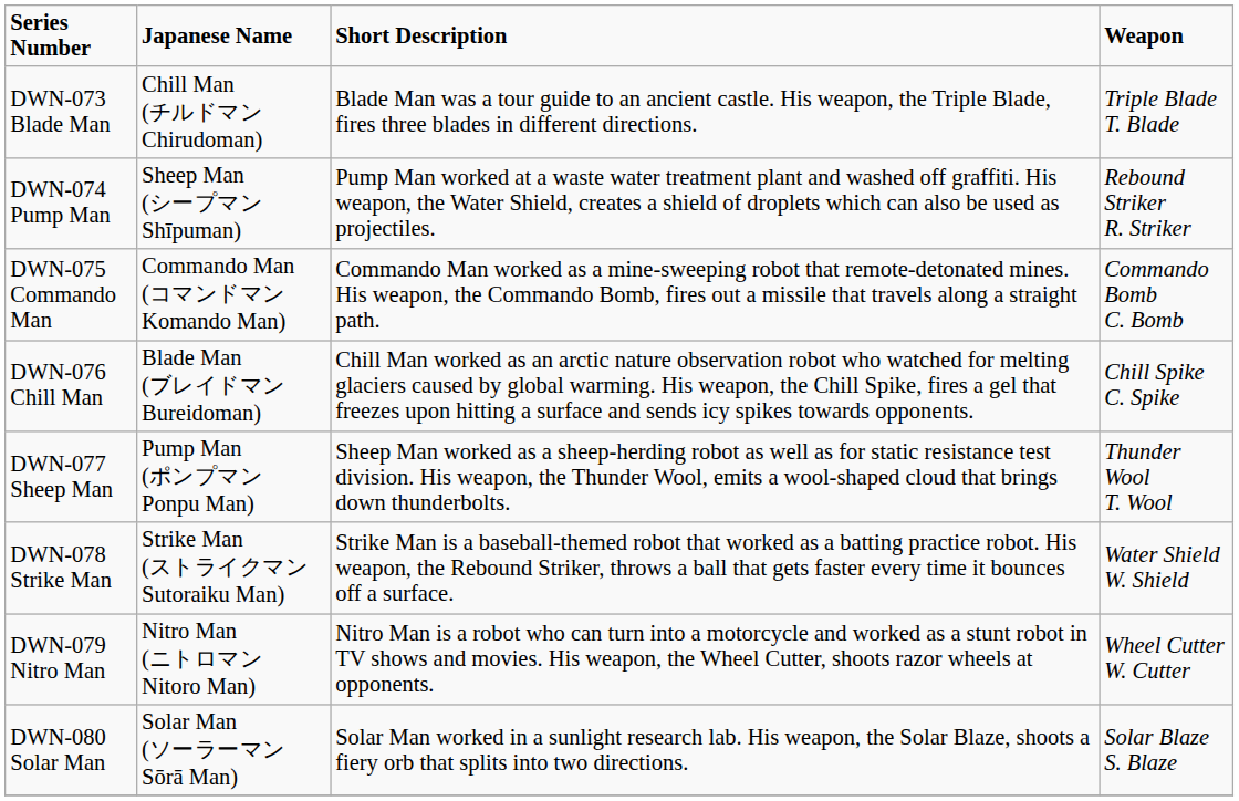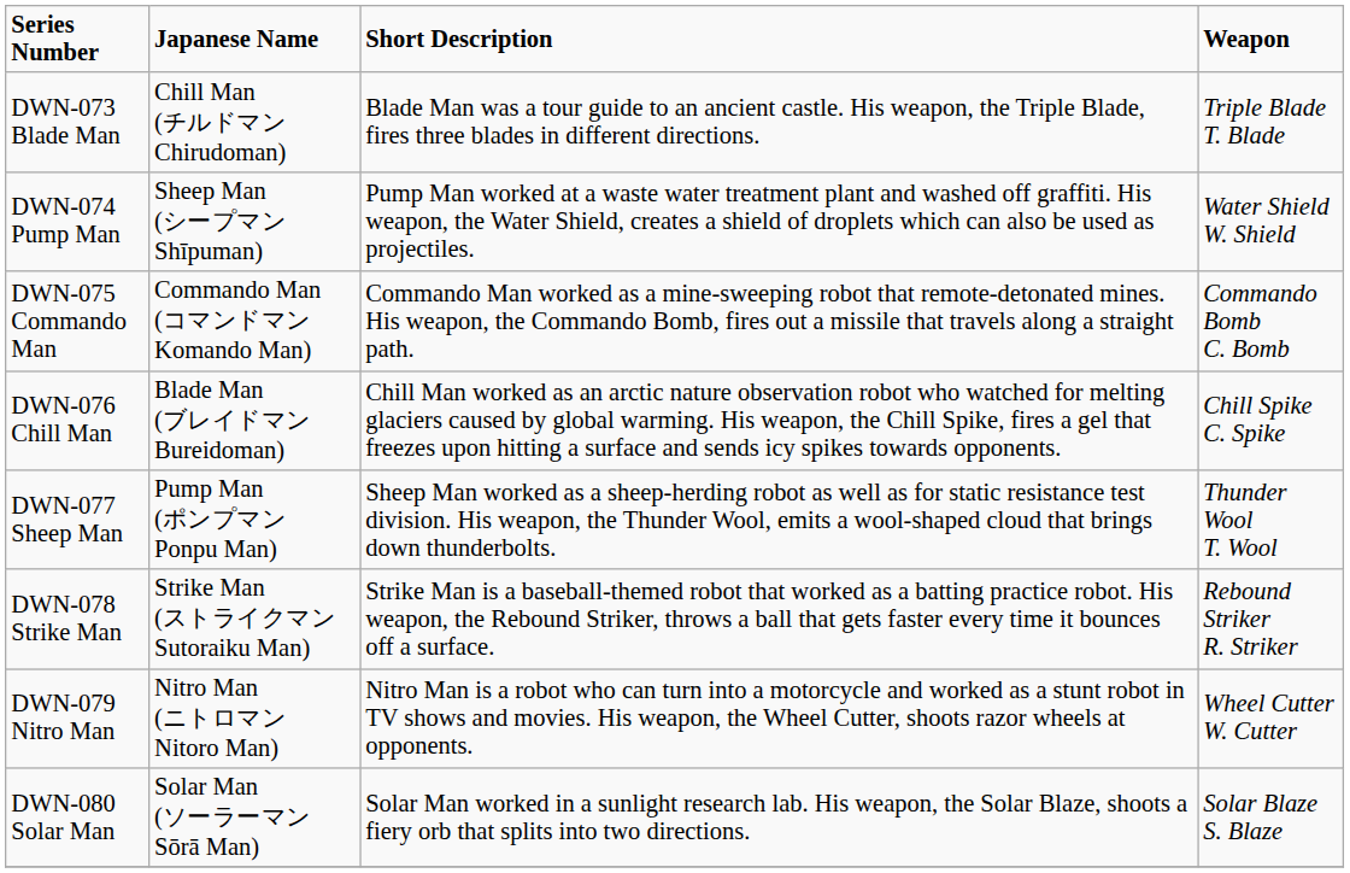 <table class="wikitable">
 <tr>
 <td><strong>Series Number</strong></td>
 <td><strong>Japanese Name</strong></td>
 <td><strong>Short Description</strong></td>
 <td><strong>Weapon</strong></td>
 </tr>
 <tr>
 <td>DWN-073<br>Blade Man</td>
 <td>Chill Man<br>(チルドマン Chirudoman)</td>
 <td>Blade Man was a tour guide to an ancient castle. His weapon, the Triple Blade, fires three blades in different directions.</td>
 <td><em>Triple Blade</em><br><em>T. Blade</em></td>
 </tr>
 <tr>
 <td>DWN-074<br>Pump Man</td>
 <td>Sheep Man<br>(シープマン Shīpuman)</td>
 <td>Pump Man worked at a waste water treatment plant and washed off graffiti. His weapon, the Water Shield, creates a shield of droplets which can also be used as projectiles.</td>
-<td><em>Rebound Striker</em><br><em>R. Striker</em></td>
+<td><em>Water Shield</em><br><em>W. Shield</em></td>
 </tr>
 <tr>
 <td>DWN-075<br>Commando Man</td>
 <td>Commando Man<br>(コマンドマン Komando Man)</td>
 <td>Commando Man worked as a mine-sweeping robot that remote-detonated mines. His weapon, the Commando Bomb, fires out a missile that travels along a straight path.</td>
 <td><em>Commando Bomb</em><br><em>C. Bomb</em></td>
 </tr>
 <tr>
 <td>DWN-076<br>Chill Man</td>
 <td>Blade Man<br>(ブレイドマン Bureidoman)</td>
 <td>Chill Man worked as an arctic nature observation robot who watched for melting glaciers caused by global warming. His weapon, the Chill Spike, fires a gel that freezes upon hitting a surface and sends icy spikes towards opponents.</td>
 <td><em>Chill Spike</em><br><em>C. Spike</em></td>
 </tr>
 <tr>
 <td>DWN-077<br>Sheep Man</td>
 <td>Pump Man<br>(ポンプマン Ponpu Man)</td>
 <td>Sheep Man worked as a sheep-herding robot as well as for static resistance test division. His weapon, the Thunder Wool, emits a wool-shaped cloud that brings down thunderbolts.</td>
 <td><em>Thunder Wool</em><br><em>T. Wool</em></td>
 </tr>
 <tr>
 <td>DWN-078<br>Strike Man</td>
 <td>Strike Man<br>(ストライクマン Sutoraiku Man)</td>
 <td>Strike Man is a baseball-themed robot that worked as a batting practice robot. His weapon, the Rebound Striker, throws a ball that gets faster every time it bounces off a surface.</td>
-<td><em>Water Shield</em><br><em>W. Shield</em></td>
+<td><em>Rebound Striker</em><br><em>R. Striker</em></td>
 </tr>
 <tr>
 <td>DWN-079<br>Nitro Man</td>
 <td>Nitro Man<br>(ニトロマン Nitoro Man)</td>
 <td>Nitro Man is a robot who can turn into a motorcycle and worked as a stunt robot in TV shows and movies. His weapon, the Wheel Cutter, shoots razor wheels at opponents.</td>
 <td><em>Wheel Cutter</em><br><em>W. Cutter</em></td>
 </tr>
 <tr>
 <td>DWN-080<br>Solar Man</td>
 <td>Solar Man<br>(ソーラーマン Sōrā Man)</td>
 <td>Solar Man worked in a sunlight research lab. His weapon, the Solar Blaze, shoots a fiery orb that splits into two directions.</td>
 <td><em>Solar Blaze</em><br><em>S. Blaze</em></td>
 </tr>
 <tr>
 </tr>
 </table>
